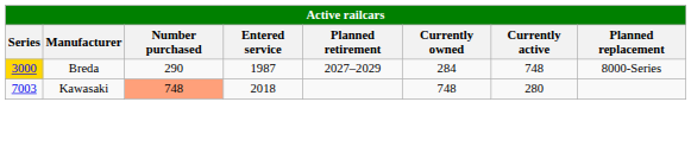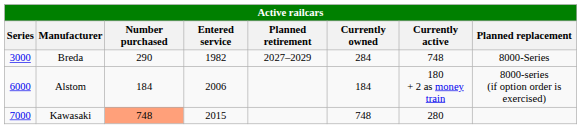 <table class="wikitable sortable" style="text-align:center">
 <tr>
 <th colspan="8" style="color:white;background:green">Active railcars</th>
 </tr>
 <tr>
 <th>Series</th>
 <th>Manufacturer</th>
 <th>Number purchased</th>
 <th>Entered service</th>
 <th>Planned retirement</th>
 <th>Currently owned</th>
 <th>Currently active</th>
 <th>Planned replacement</th>
 </tr>
 <tr>
-<td style="background: gold;"><a href='#'>3000</a></td>
+<td><a href='#'>3000</a></td>
 <td>Breda</td>
 <td>290</td>
-<td>1987</td>
+<td>1982</td>
 <td>2027–2029</td>
 <td>284</td>
 <td>748</td>
 <td>8000-Series</td>
 </tr>
 <tr>
-<td><a href='#'>7003</a></td>
+<td><a href='#'>6000</a></td>
+<td>Alstom</td>
+<td>184</td>
+<td>2006</td>
+<td></td>
+<td>184</td>
+<td>180<br>+ 2 as <a href='#'>money train</a></td>
+<td>8000-series<br>(if option order is exercised)</td>
+</tr>
+<tr>
+<td><a href='#'>7000</a></td>
 <td>Kawasaki</td>
 <td style="background: lightsalmon;">748</td>
-<td>2018</td>
+<td>2015</td>
 <td></td>
 <td>748</td>
 <td>280</td>
 <td></td>
 </tr>
 </table>
